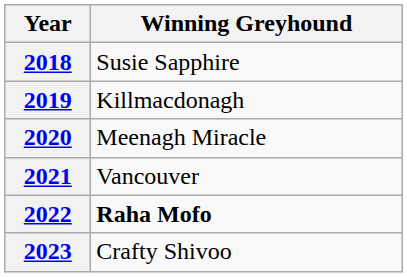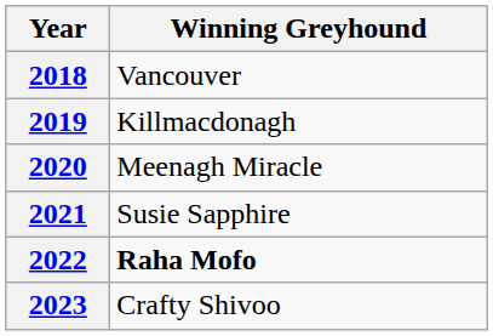 <table class="wikitable">
 <tr>
 <th width=50>Year</th>
 <th width=200>Winning Greyhound</th>
 </tr>
 <tr>
 <th><a href='#'>2018</a></th>
-<td>Susie Sapphire</td>
+<td>Vancouver</td>
 </tr>
 <tr>
 <th><a href='#'>2019</a></th>
 <td>Killmacdonagh</td>
 </tr>
 <tr>
 <th><a href='#'>2020</a></th>
 <td>Meenagh Miracle</td>
 </tr>
 <tr>
 <th><a href='#'>2021</a></th>
-<td>Vancouver</td>
+<td>Susie Sapphire</td>
 </tr>
 <tr>
 <th><a href='#'>2022</a></th>
 <td><strong>Raha Mofo</strong></td>
 </tr>
 <tr>
 <th><a href='#'>2023</a></th>
 <td>Crafty Shivoo</td>
 </tr>
 </table>
